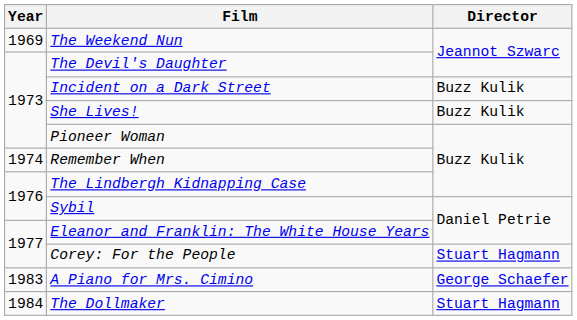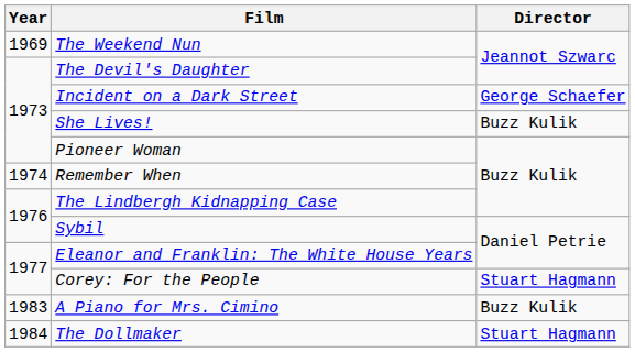 <table class="wikitable">
 <tr>
 <th>Year</th>
 <th>Film</th>
 <th>Director</th>
 </tr>
 <tr>
 <td>1969</td>
 <td><em><a href='#'>The Weekend Nun</a></em></td>
 <td rowspan=2><a href='#'>Jeannot Szwarc</a></td>
 </tr>
 <tr>
 <td rowspan=4>1973</td>
 <td><em><a href='#'>The Devil's Daughter</a></em></td>
 </tr>
 <tr>
 <td><em><a href='#'>Incident on a Dark Street</a></em></td>
-<td>Buzz Kulik</td>
+<td><a href='#'>George Schaefer</a></td>
 </tr>
 <tr>
 <td><em><a href='#'>She Lives!</a></em></td>
 <td>Buzz Kulik</td>
 </tr>
 <tr>
 <td><em>Pioneer Woman</em></td>
 <td rowspan=3>Buzz Kulik</td>
 </tr>
 <tr>
 <td>1974</td>
 <td><em>Remember When</em></td>
 </tr>
 <tr>
 <td rowspan=2>1976</td>
 <td><em><a href='#'>The Lindbergh Kidnapping Case</a></em></td>
 </tr>
 <tr>
 <td><em><a href='#'>Sybil</a></em></td>
 <td rowspan=2>Daniel Petrie</td>
 </tr>
 <tr>
 <td rowspan=2>1977</td>
 <td><em><a href='#'>Eleanor and Franklin: The White House Years</a></em></td>
 </tr>
 <tr>
 <td><em>Corey: For the People</em></td>
 <td><a href='#'>Stuart Hagmann</a></td>
 </tr>
 <tr>
 <td>1983</td>
 <td><em><a href='#'>A Piano for Mrs. Cimino</a></em></td>
-<td><a href='#'>George Schaefer</a></td>
+<td>Buzz Kulik</td>
 </tr>
 <tr>
 <td>1984</td>
 <td><em><a href='#'>The Dollmaker</a></em></td>
 <td><a href='#'>Stuart Hagmann</a></td>
 </tr>
 </table>
